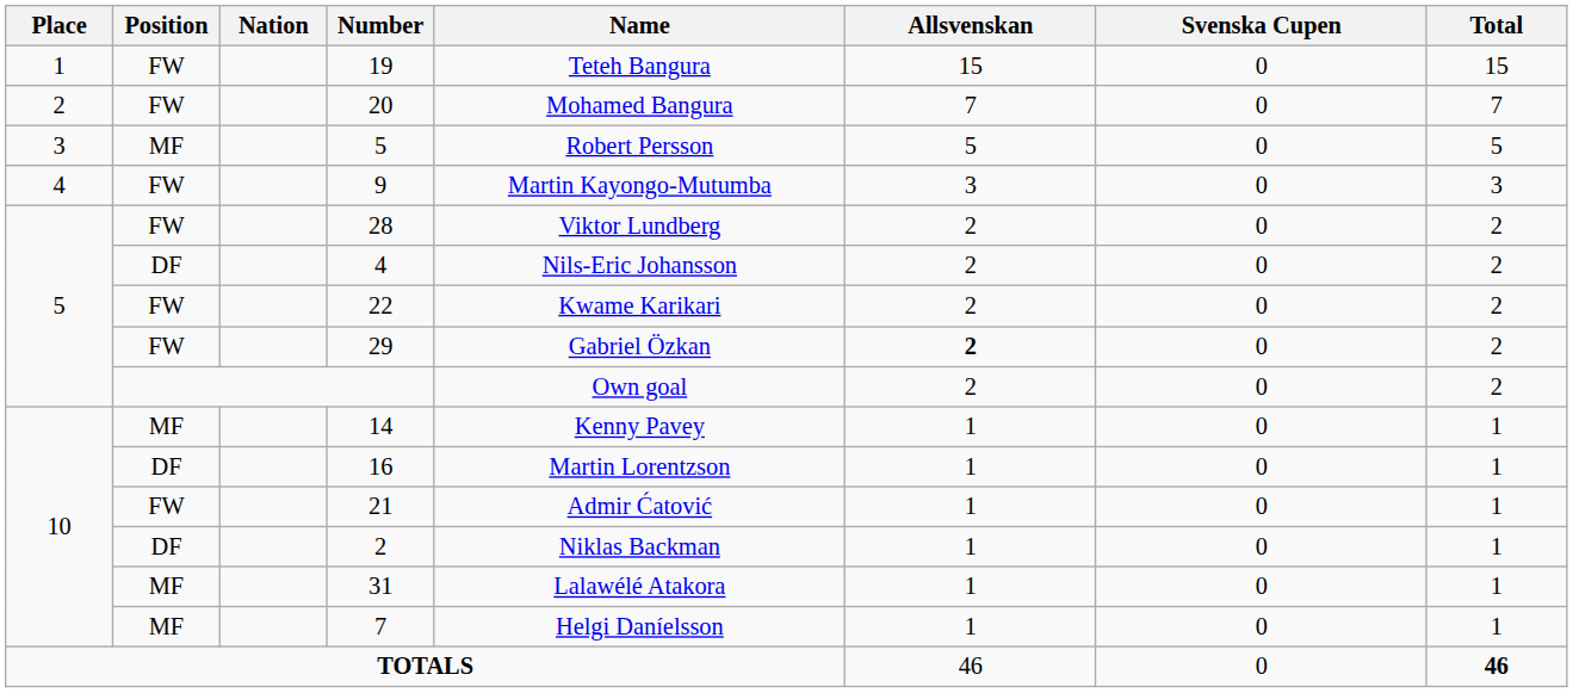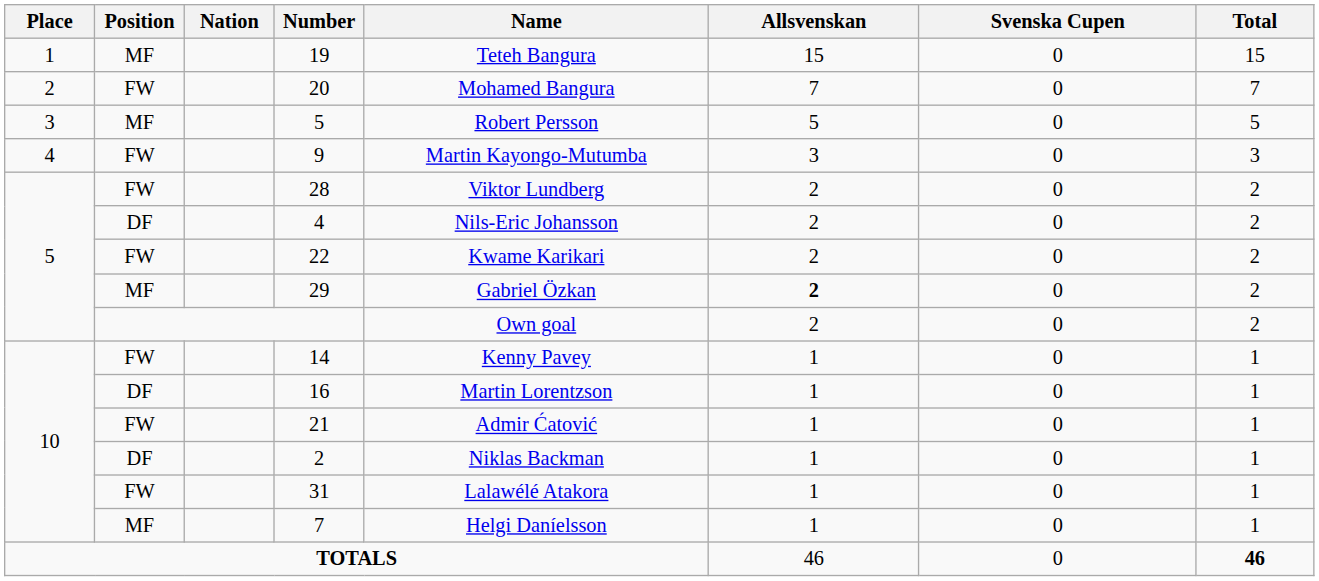 <table class="wikitable" style="font-size: 95%; text-align: center;">
 <tr>
 <th width=60>Place</th>
 <th width=60>Position</th>
 <th width=60>Nation</th>
 <th width=60>Number</th>
 <th width=250>Name</th>
 <th width=150>Allsvenskan</th>
 <th width=200>Svenska Cupen</th>
 <th width=80><strong>Total</strong></th>
 </tr>
 <tr>
 <td>1</td>
-<td>FW</td>
+<td>MF</td>
 <td></td>
 <td>19</td>
 <td><a href='#'>Teteh Bangura</a></td>
 <td>15</td>
 <td>0</td>
 <td>15</td>
 </tr>
 <tr>
 <td>2</td>
 <td>FW</td>
 <td></td>
 <td>20</td>
 <td><a href='#'>Mohamed Bangura</a></td>
 <td>7</td>
 <td>0</td>
 <td>7</td>
 </tr>
 <tr>
 <td>3</td>
 <td>MF</td>
 <td></td>
 <td>5</td>
 <td><a href='#'>Robert Persson</a></td>
 <td>5</td>
 <td>0</td>
 <td>5</td>
 </tr>
 <tr>
 <td>4</td>
 <td>FW</td>
 <td></td>
 <td>9</td>
 <td><a href='#'>Martin Kayongo-Mutumba</a></td>
 <td>3</td>
 <td>0</td>
 <td>3</td>
 </tr>
 <tr>
 <td rowspan="5">5</td>
 <td>FW</td>
 <td></td>
 <td>28</td>
 <td><a href='#'>Viktor Lundberg</a></td>
 <td>2</td>
 <td>0</td>
 <td>2</td>
 </tr>
 <tr>
 <td>DF</td>
 <td></td>
 <td>4</td>
 <td><a href='#'>Nils-Eric Johansson</a></td>
 <td>2</td>
 <td>0</td>
 <td>2</td>
 </tr>
 <tr>
 <td>FW</td>
 <td></td>
 <td>22</td>
 <td><a href='#'>Kwame Karikari</a></td>
 <td>2</td>
 <td>0</td>
 <td>2</td>
 </tr>
 <tr>
-<td>FW</td>
+<td>MF</td>
 <td></td>
 <td>29</td>
 <td><a href='#'>Gabriel Özkan</a></td>
 <td><strong>2</strong></td>
 <td>0</td>
 <td>2</td>
 </tr>
 <tr>
 <td colspan="3"></td>
 <td><a href='#'>Own goal</a></td>
 <td>2</td>
 <td>0</td>
 <td>2</td>
 </tr>
 <tr>
 <td rowspan="6">10</td>
-<td>MF</td>
+<td>FW</td>
 <td></td>
 <td>14</td>
 <td><a href='#'>Kenny Pavey</a></td>
 <td>1</td>
 <td>0</td>
 <td>1</td>
 </tr>
 <tr>
 <td>DF</td>
 <td></td>
 <td>16</td>
 <td><a href='#'>Martin Lorentzson</a></td>
 <td>1</td>
 <td>0</td>
 <td>1</td>
 </tr>
 <tr>
 <td>FW</td>
 <td></td>
 <td>21</td>
 <td><a href='#'>Admir Ćatović</a></td>
 <td>1</td>
 <td>0</td>
 <td>1</td>
 </tr>
 <tr>
 <td>DF</td>
 <td></td>
 <td>2</td>
 <td><a href='#'>Niklas Backman</a></td>
 <td>1</td>
 <td>0</td>
 <td>1</td>
 </tr>
 <tr>
-<td>MF</td>
+<td>FW</td>
 <td></td>
 <td>31</td>
 <td><a href='#'>Lalawélé Atakora</a></td>
 <td>1</td>
 <td>0</td>
 <td>1</td>
 </tr>
 <tr>
 <td>MF</td>
 <td></td>
 <td>7</td>
 <td><a href='#'>Helgi Daníelsson</a></td>
 <td>1</td>
 <td>0</td>
 <td>1</td>
 </tr>
 <tr>
 <td colspan="5"><strong>TOTALS</strong></td>
 <td>46</td>
 <td>0</td>
 <td><strong>46</strong></td>
 </tr>
 </table>
